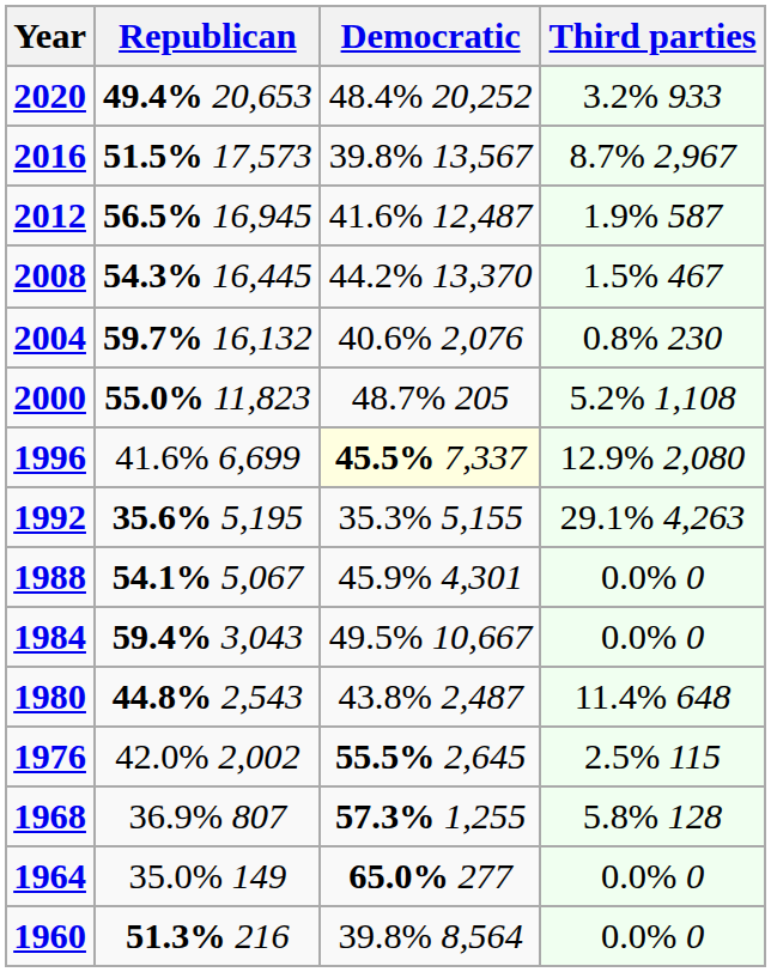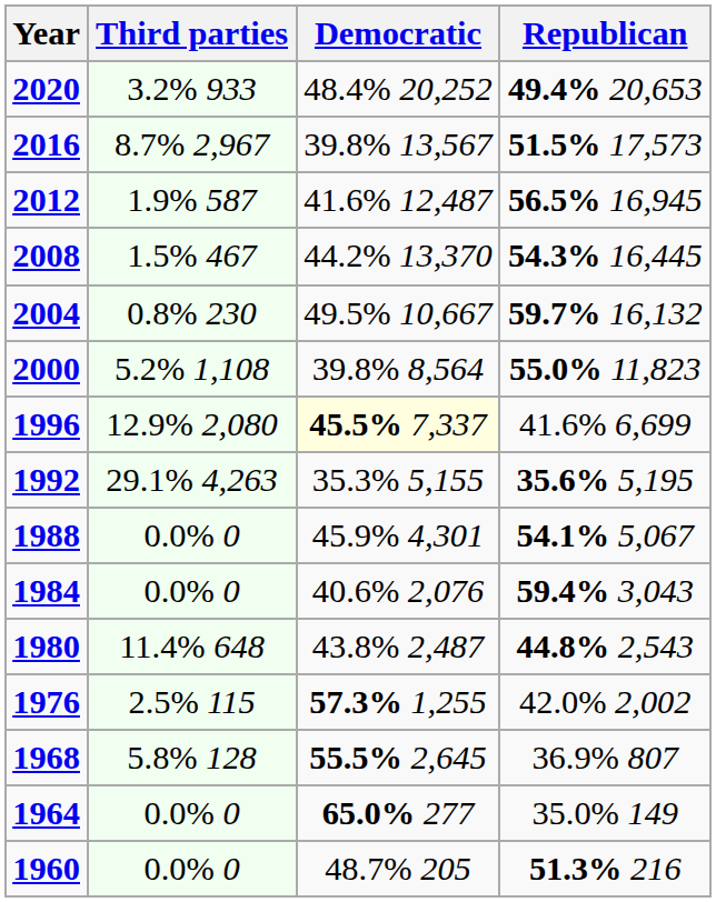 <table class="wikitable" style="float:right; font-size:95%;">
 <tr bgcolor=lightgrey>
 <th>Year</th>
+<th><a href='#'>Third parties</a></th>
+<th><a href='#'>Democratic</a></th>
 <th><a href='#'>Republican</a></th>
-<th><a href='#'>Democratic</a></th>
-<th><a href='#'>Third parties</a></th>
 </tr>
 <tr>
 <td style="text-align:center;" ><strong><a href='#'>2020</a></strong></td>
+<td style="text-align:center; background:honeyDew;">3.2% <em>933</em></td>
+<td style="text-align:center;" >48.4% <em>20,252</em></td>
 <td style="text-align:center;" ><strong>49.4%</strong> <em>20,653</em></td>
-<td style="text-align:center;" >48.4% <em>20,252</em></td>
-<td style="text-align:center; background:honeyDew;">3.2% <em>933</em></td>
 </tr>
 <tr>
 <td style="text-align:center;" ><strong><a href='#'>2016</a></strong></td>
+<td style="text-align:center; background:honeyDew;">8.7% <em>2,967</em></td>
+<td style="text-align:center;" >39.8% <em>13,567</em></td>
 <td style="text-align:center;" ><strong>51.5%</strong> <em>17,573</em></td>
-<td style="text-align:center;" >39.8% <em>13,567</em></td>
-<td style="text-align:center; background:honeyDew;">8.7% <em>2,967</em></td>
 </tr>
 <tr>
 <td style="text-align:center;" ><strong><a href='#'>2012</a></strong></td>
+<td style="text-align:center; background:honeyDew;">1.9% <em>587</em></td>
+<td style="text-align:center;" >41.6% <em>12,487</em></td>
 <td style="text-align:center;" ><strong>56.5%</strong> <em>16,945</em></td>
-<td style="text-align:center;" >41.6% <em>12,487</em></td>
-<td style="text-align:center; background:honeyDew;">1.9% <em>587</em></td>
 </tr>
 <tr>
 <td style="text-align:center;" ><strong><a href='#'>2008</a></strong></td>
+<td style="text-align:center; background:honeyDew;">1.5% <em>467</em></td>
+<td style="text-align:center;" >44.2% <em>13,370</em></td>
 <td style="text-align:center;" ><strong>54.3%</strong> <em>16,445</em></td>
-<td style="text-align:center;" >44.2% <em>13,370</em></td>
-<td style="text-align:center; background:honeyDew;">1.5% <em>467</em></td>
 </tr>
 <tr>
 <td style="text-align:center;" ><strong><a href='#'>2004</a></strong></td>
+<td style="text-align:center; background:honeyDew;">0.8% <em>230</em></td>
+<td style="text-align:center;" >49.5% <em>10,667</em></td>
 <td style="text-align:center;" ><strong>59.7%</strong> <em>16,132</em></td>
-<td style="text-align:center;" >40.6% <em>2,076</em></td>
-<td style="text-align:center; background:honeyDew;">0.8% <em>230</em></td>
 </tr>
 <tr>
 <td style="text-align:center;" ><strong><a href='#'>2000</a></strong></td>
+<td style="text-align:center; background:honeyDew;">5.2% <em>1,108</em></td>
+<td style="text-align:center;" >39.8% <em>8,564</em></td>
 <td style="text-align:center;" ><strong>55.0%</strong> <em>11,823</em></td>
-<td style="text-align:center;" >48.7% <em>205</em></td>
-<td style="text-align:center; background:honeyDew;">5.2% <em>1,108</em></td>
 </tr>
 <tr>
 <td style="text-align:center;" ><strong><a href='#'>1996</a></strong></td>
+<td style="text-align:center; background:honeyDew;">12.9% <em>2,080</em></td>
+<td style="background: lightyellow; text-align:center;" ><strong>45.5%</strong> <em>7,337</em></td>
 <td style="text-align:center;" >41.6% <em>6,699</em></td>
-<td style="background: lightyellow; text-align:center;" ><strong>45.5%</strong> <em>7,337</em></td>
-<td style="text-align:center; background:honeyDew;">12.9% <em>2,080</em></td>
 </tr>
 <tr>
 <td style="text-align:center;" ><strong><a href='#'>1992</a></strong></td>
+<td style="text-align:center; background:honeyDew;">29.1% <em>4,263</em></td>
+<td style="text-align:center;" >35.3% <em>5,155</em></td>
 <td style="text-align:center;" ><strong>35.6%</strong> <em>5,195</em></td>
-<td style="text-align:center;" >35.3% <em>5,155</em></td>
-<td style="text-align:center; background:honeyDew;">29.1% <em>4,263</em></td>
 </tr>
 <tr>
 <td style="text-align:center;" ><strong><a href='#'>1988</a></strong></td>
+<td style="text-align:center; background:honeyDew;">0.0% <em>0</em></td>
+<td style="text-align:center;" >45.9% <em>4,301</em></td>
 <td style="text-align:center;" ><strong>54.1%</strong> <em>5,067</em></td>
-<td style="text-align:center;" >45.9% <em>4,301</em></td>
-<td style="text-align:center; background:honeyDew;">0.0% <em>0</em></td>
 </tr>
 <tr>
 <td style="text-align:center;" ><strong><a href='#'>1984</a></strong></td>
+<td style="text-align:center; background:honeyDew;">0.0% <em>0</em></td>
+<td style="text-align:center;" >40.6% <em>2,076</em></td>
 <td style="text-align:center;" ><strong>59.4%</strong> <em>3,043</em></td>
-<td style="text-align:center;" >49.5% <em>10,667</em></td>
-<td style="text-align:center; background:honeyDew;">0.0% <em>0</em></td>
 </tr>
 <tr>
 <td style="text-align:center;" ><strong><a href='#'>1980</a></strong></td>
+<td style="text-align:center; background:honeyDew;">11.4% <em>648</em></td>
+<td style="text-align:center;" >43.8% <em>2,487</em></td>
 <td style="text-align:center;" ><strong>44.8%</strong> <em>2,543</em></td>
-<td style="text-align:center;" >43.8% <em>2,487</em></td>
-<td style="text-align:center; background:honeyDew;">11.4% <em>648</em></td>
 </tr>
 <tr>
 <td style="text-align:center;" ><strong><a href='#'>1976</a></strong></td>
+<td style="text-align:center; background:honeyDew;">2.5% <em>115</em></td>
+<td style="text-align:center;" ><strong>57.3%</strong> <em>1,255</em></td>
 <td style="text-align:center;" >42.0% <em>2,002</em></td>
-<td style="text-align:center;" ><strong>55.5%</strong> <em>2,645</em></td>
-<td style="text-align:center; background:honeyDew;">2.5% <em>115</em></td>
 </tr>
 <tr>
 <td style="text-align:center;" ><strong><a href='#'>1968</a></strong></td>
+<td style="text-align:center; background:honeyDew;">5.8% <em>128</em></td>
+<td style="text-align:center;" ><strong>55.5%</strong> <em>2,645</em></td>
 <td style="text-align:center;" >36.9% <em>807</em></td>
-<td style="text-align:center;" ><strong>57.3%</strong> <em>1,255</em></td>
-<td style="text-align:center; background:honeyDew;">5.8% <em>128</em></td>
 </tr>
 <tr>
 <td style="text-align:center;" ><strong><a href='#'>1964</a></strong></td>
+<td style="text-align:center; background:honeyDew;">0.0% <em>0</em></td>
+<td style="text-align:center;" ><strong>65.0%</strong> <em>277</em></td>
 <td style="text-align:center;" >35.0% <em>149</em></td>
-<td style="text-align:center;" ><strong>65.0%</strong> <em>277</em></td>
-<td style="text-align:center; background:honeyDew;">0.0% <em>0</em></td>
 </tr>
 <tr>
 <td style="text-align:center;" ><strong><a href='#'>1960</a></strong></td>
+<td style="text-align:center; background:honeyDew;">0.0% <em>0</em></td>
+<td style="text-align:center;" >48.7% <em>205</em></td>
 <td style="text-align:center;" ><strong>51.3%</strong> <em>216</em></td>
-<td style="text-align:center;" >39.8% <em>8,564</em></td>
-<td style="text-align:center; background:honeyDew;">0.0% <em>0</em></td>
 </tr>
 </table>
